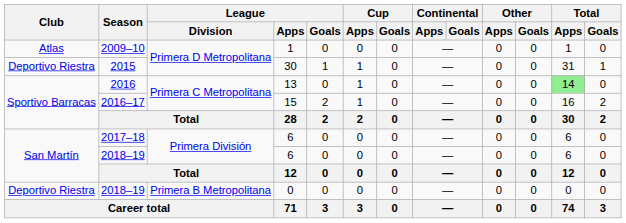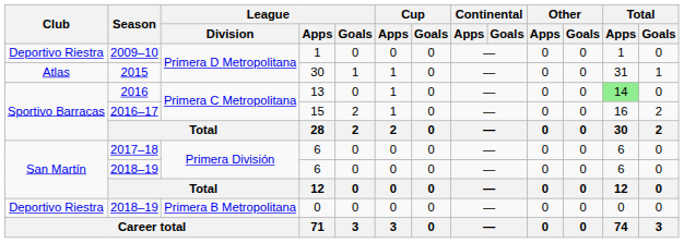 <table class="wikitable" style="text-align:center">
 <tr>
 <th rowspan="2">Club</th>
 <th rowspan="2">Season</th>
 <th colspan="3">League</th>
 <th colspan="2">Cup</th>
 <th colspan="2">Continental</th>
 <th colspan="2">Other</th>
 <th colspan="2">Total</th>
 </tr>
 <tr>
 <th>Division</th>
 <th>Apps</th>
 <th>Goals</th>
 <th>Apps</th>
 <th>Goals</th>
 <th>Apps</th>
 <th>Goals</th>
 <th>Apps</th>
 <th>Goals</th>
 <th>Apps</th>
 <th>Goals</th>
 </tr>
 <tr>
-<td rowspan="1"><a href='#'>Atlas</a></td>
+<td rowspan="1"><a href='#'>Deportivo Riestra</a></td>
 <td><a href='#'>2009–10</a></td>
 <td rowspan="2"><a href='#'>Primera D Metropolitana</a></td>
 <td>1</td>
 <td>0</td>
 <td>0</td>
 <td>0</td>
 <td colspan="2">—</td>
 <td>0</td>
 <td>0</td>
 <td>1</td>
 <td>0</td>
 </tr>
 <tr>
-<td rowspan="1"><a href='#'>Deportivo Riestra</a></td>
+<td rowspan="1"><a href='#'>Atlas</a></td>
 <td><a href='#'>2015</a></td>
 <td>30</td>
 <td>1</td>
 <td>1</td>
 <td>0</td>
 <td colspan="2">—</td>
 <td>0</td>
 <td>0</td>
 <td>31</td>
 <td>1</td>
 </tr>
 <tr>
 <td rowspan="3"><a href='#'>Sportivo Barracas</a></td>
 <td><a href='#'>2016</a></td>
 <td rowspan="2"><a href='#'>Primera C Metropolitana</a></td>
 <td>13</td>
 <td>0</td>
 <td>1</td>
 <td>0</td>
 <td colspan="2">—</td>
 <td>0</td>
 <td>0</td>
 <td style="background: lightgreen;">14</td>
 <td>0</td>
 </tr>
 <tr>
 <td><a href='#'>2016–17</a></td>
 <td>15</td>
 <td>2</td>
 <td>1</td>
 <td>0</td>
 <td colspan="2">—</td>
 <td>0</td>
 <td>0</td>
 <td>16</td>
 <td>2</td>
 </tr>
 <tr>
 <th colspan="2">Total</th>
 <th>28</th>
 <th>2</th>
 <th>2</th>
 <th>0</th>
 <th colspan="2">—</th>
 <th>0</th>
 <th>0</th>
 <th>30</th>
 <th>2</th>
 </tr>
 <tr>
 <td rowspan="3"><a href='#'>San Martín</a></td>
 <td><a href='#'>2017–18</a></td>
 <td rowspan="2"><a href='#'>Primera División</a></td>
 <td>6</td>
 <td>0</td>
 <td>0</td>
 <td>0</td>
 <td colspan="2">—</td>
 <td>0</td>
 <td>0</td>
 <td>6</td>
 <td>0</td>
 </tr>
 <tr>
 <td><a href='#'>2018–19</a></td>
 <td>6</td>
 <td>0</td>
 <td>0</td>
 <td>0</td>
 <td colspan="2">—</td>
 <td>0</td>
 <td>0</td>
 <td>6</td>
 <td>0</td>
 </tr>
 <tr>
 <th colspan="2">Total</th>
 <th>12</th>
 <th>0</th>
 <th>0</th>
 <th>0</th>
 <th colspan="2">—</th>
 <th>0</th>
 <th>0</th>
 <th>12</th>
 <th>0</th>
 </tr>
 <tr>
 <td rowspan="1"><a href='#'>Deportivo Riestra</a></td>
 <td><a href='#'>2018–19</a></td>
 <td rowspan="1"><a href='#'>Primera B Metropolitana</a></td>
 <td>0</td>
 <td>0</td>
 <td>0</td>
 <td>0</td>
 <td colspan="2">—</td>
 <td>0</td>
 <td>0</td>
 <td>0</td>
 <td>0</td>
 </tr>
 <tr>
 <th colspan="3">Career total</th>
 <th>71</th>
 <th>3</th>
 <th>3</th>
 <th>0</th>
 <th colspan="2">—</th>
 <th>0</th>
 <th>0</th>
 <th>74</th>
 <th>3</th>
 </tr>
 </table>
